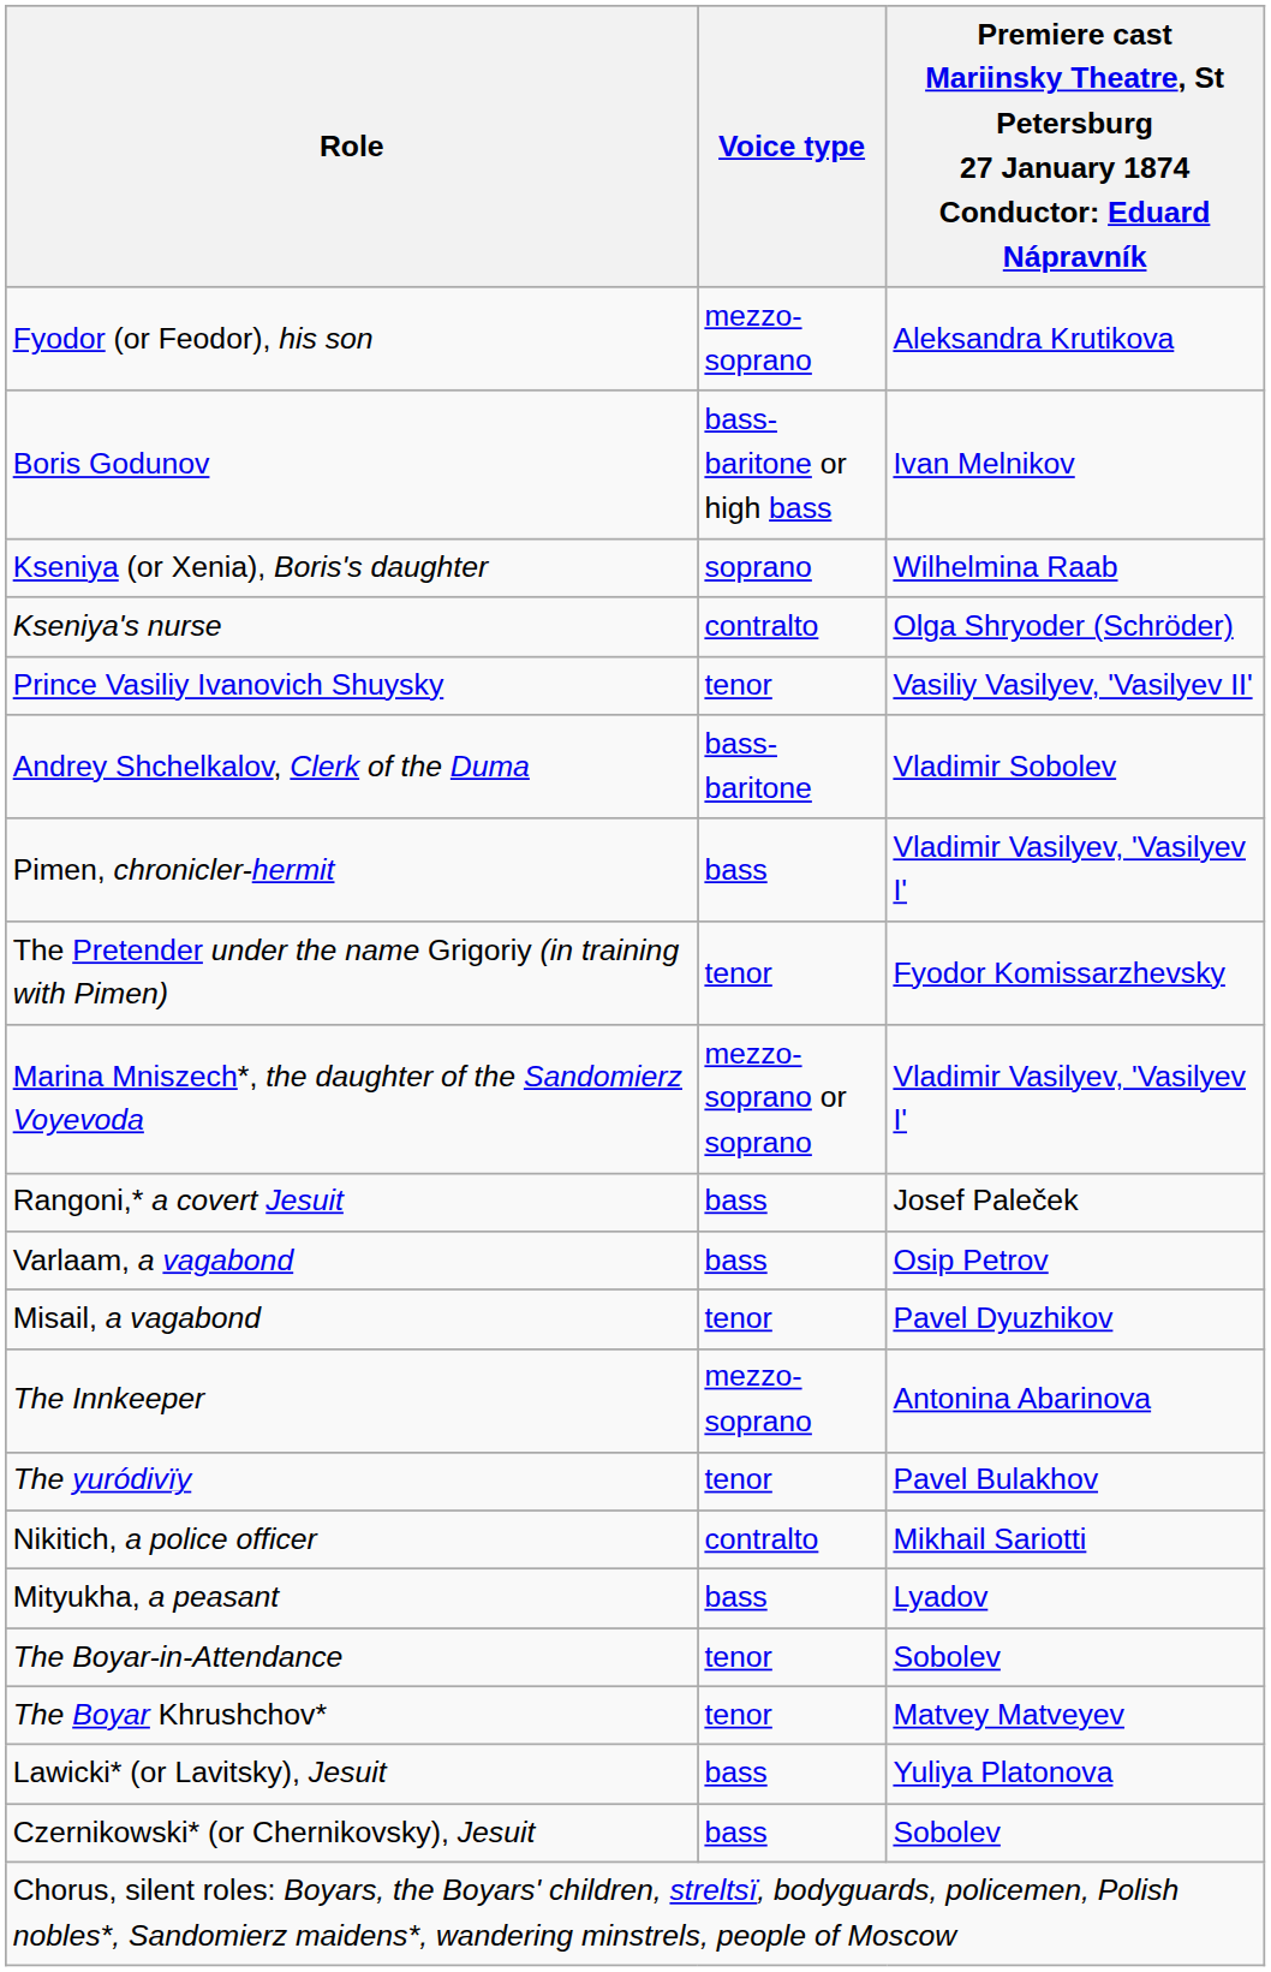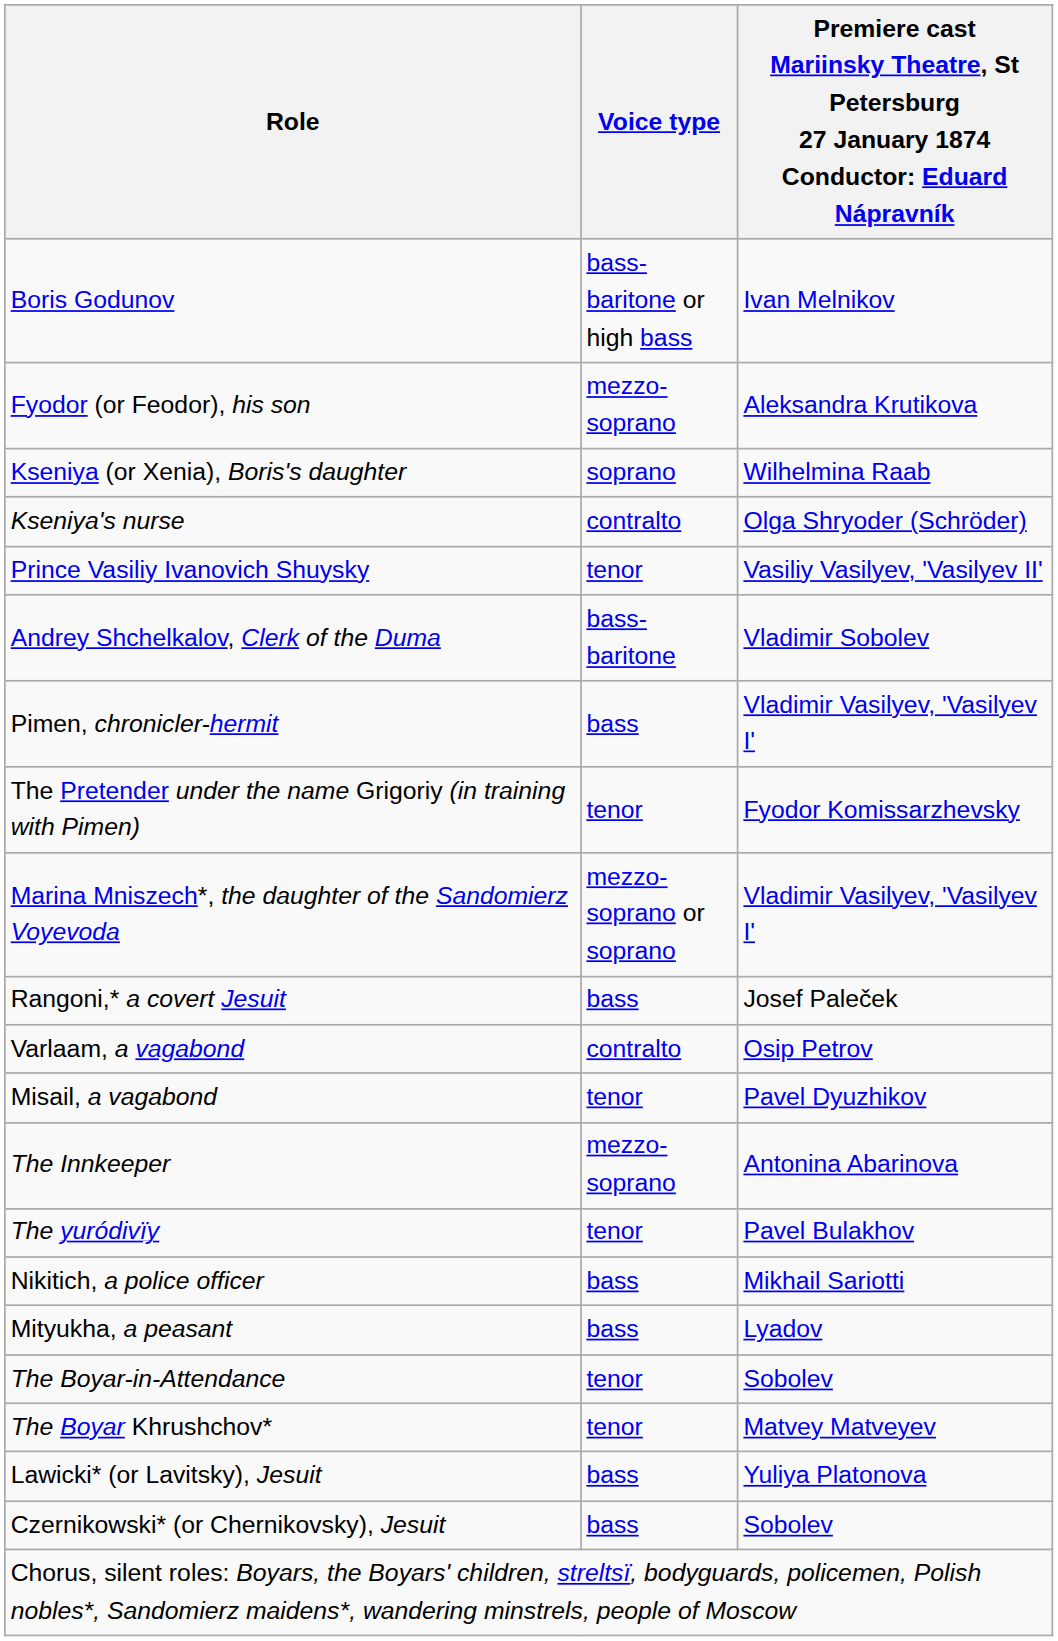 <table class="wikitable" style="font-size:90%; line-height:1.5">
 <tr>
 <th style="width:55%;">Role</th>
 <th style="width:15%;"><a href='#'>Voice type</a></th>
 <th style="width:30%;">Premiere cast<br><a href='#'>Mariinsky Theatre</a>, St Petersburg<br>27 January 1874<br>Conductor: <a href='#'>Eduard Nápravník</a></th>
 </tr>
 <tr>
+<td><a href='#'>Boris Godunov</a></td>
+<td><a href='#'>bass-baritone</a> or high <a href='#'> bass</a></td>
+<td><a href='#'>Ivan Melnikov</a></td>
+</tr>
+<tr>
 <td><a href='#'>Fyodor</a> (or Feodor), <em>his son</em></td>
 <td><a href='#'>mezzo-soprano</a></td>
 <td><a href='#'>Aleksandra Krutikova</a></td>
-</tr>
-<tr>
-<td><a href='#'>Boris Godunov</a></td>
-<td><a href='#'>bass-baritone</a> or high <a href='#'> bass</a></td>
-<td><a href='#'>Ivan Melnikov</a></td>
 </tr>
 <tr>
 <td><a href='#'>Kseniya</a> (or Xenia), <em>Boris's daughter</em></td>
 <td><a href='#'>soprano</a></td>
 <td><a href='#'>Wilhelmina Raab</a></td>
 </tr>
 <tr>
 <td><em>Kseniya's nurse</em></td>
 <td><a href='#'>contralto</a></td>
 <td><a href='#'>Olga Shryoder (Schröder)</a></td>
 </tr>
 <tr>
 <td><a href='#'>Prince Vasiliy Ivanovich Shuysky</a></td>
 <td><a href='#'>tenor</a></td>
 <td><a href='#'>Vasiliy Vasilyev, 'Vasilyev II'</a></td>
 </tr>
 <tr>
 <td><a href='#'>Andrey Shchelkalov</a>, <em><a href='#'>Clerk</a> of the <a href='#'>Duma</a></em></td>
 <td><a href='#'>bass-baritone</a></td>
 <td><a href='#'>Vladimir Sobolev</a></td>
 </tr>
 <tr>
 <td>Pimen, <em>chronicler-<a href='#'>hermit</a></em></td>
 <td><a href='#'>bass</a></td>
 <td><a href='#'>Vladimir Vasilyev, 'Vasilyev I'</a></td>
 </tr>
 <tr>
 <td>The <a href='#'>Pretender</a> <em>under the name</em> Grigoriy <em>(in training with Pimen)</em></td>
 <td><a href='#'>tenor</a></td>
 <td><a href='#'>Fyodor Komissarzhevsky</a></td>
 </tr>
 <tr>
 <td><a href='#'>Marina Mniszech</a>*, <em>the daughter of the <a href='#'>Sandomierz</a> <a href='#'>Voyevoda</a></em></td>
 <td><a href='#'>mezzo-soprano</a> or <a href='#'>soprano</a></td>
 <td><a href='#'>Vladimir Vasilyev, 'Vasilyev I'</a></td>
 </tr>
 <tr>
 <td>Rangoni,* <em>a covert <a href='#'>Jesuit</a></em></td>
 <td><a href='#'>bass</a></td>
 <td>Josef Paleček</td>
 </tr>
 <tr>
 <td>Varlaam, <em>a <a href='#'>vagabond</a></em></td>
-<td><a href='#'>bass</a></td>
+<td><a href='#'>contralto</a></td>
 <td><a href='#'>Osip Petrov</a></td>
 </tr>
 <tr>
 <td>Misail, <em>a vagabond</em></td>
 <td><a href='#'>tenor</a></td>
 <td><a href='#'>Pavel Dyuzhikov</a></td>
 </tr>
 <tr>
 <td><em>The Innkeeper</em></td>
 <td><a href='#'>mezzo-soprano</a></td>
 <td><a href='#'>Antonina Abarinova</a></td>
 </tr>
 <tr>
 <td><em>The <a href='#'>yuródivïy</a></em></td>
 <td><a href='#'>tenor</a></td>
 <td><a href='#'>Pavel Bulakhov</a></td>
 </tr>
 <tr>
 <td>Nikitich, <em>a police officer</em></td>
-<td><a href='#'>contralto</a></td>
+<td><a href='#'>bass</a></td>
 <td><a href='#'>Mikhail Sariotti</a></td>
 </tr>
 <tr>
 <td>Mityukha, <em>a peasant</em></td>
 <td><a href='#'>bass</a></td>
 <td><a href='#'>Lyadov</a></td>
 </tr>
 <tr>
 <td><em>The Boyar-in-Attendance</em></td>
 <td><a href='#'>tenor</a></td>
 <td><a href='#'>Sobolev</a></td>
 </tr>
 <tr>
 <td><em>The <a href='#'>Boyar</a></em> Khrushchov*</td>
 <td><a href='#'>tenor</a></td>
 <td><a href='#'>Matvey Matveyev</a></td>
 </tr>
 <tr>
 <td>Lawicki* (or Lavitsky), <em>Jesuit</em></td>
 <td><a href='#'>bass</a></td>
 <td><a href='#'>Yuliya Platonova</a></td>
 </tr>
 <tr>
 <td>Czernikowski* (or Chernikovsky), <em>Jesuit</em></td>
 <td><a href='#'>bass</a></td>
 <td><a href='#'>Sobolev</a></td>
 </tr>
 <tr>
 <td Colspan="3">Chorus, silent roles: <em>Boyars, the Boyars' children, <a href='#'>streltsï</a>, bodyguards, policemen, Polish nobles*, Sandomierz maidens*, wandering minstrels, people of Moscow</em></td>
 </tr>
 </table>
